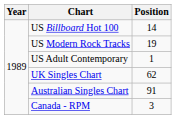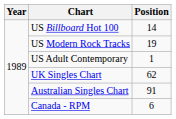 <table class="wikitable">
 <tr>
 <th>Year</th>
 <th>Chart</th>
 <th>Position</th>
 </tr>
 <tr>
 <td rowspan="6">1989</td>
 <td>US <a href='#'><em>Billboard</em> Hot 100</a></td>
 <td align="center">14</td>
 </tr>
 <tr>
 <td>US <a href='#'>Modern Rock Tracks</a></td>
 <td align="center">19</td>
 </tr>
 <tr>
 <td>US Adult Contemporary</td>
 <td align="center">1</td>
 </tr>
 <tr>
 <td><a href='#'>UK Singles Chart</a></td>
 <td align="center">62</td>
 </tr>
 <tr>
 <td><a href='#'>Australian Singles Chart</a></td>
 <td align="center">91</td>
 </tr>
 <tr>
 <td><a href='#'>Canada - RPM</a></td>
-<td align="center">3</td>
+<td align="center">6</td>
 </tr>
 </table>
